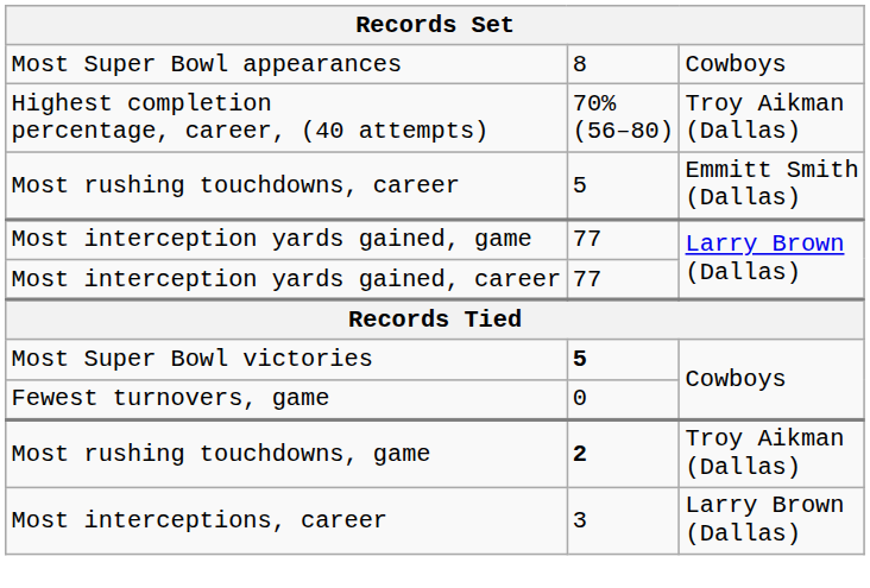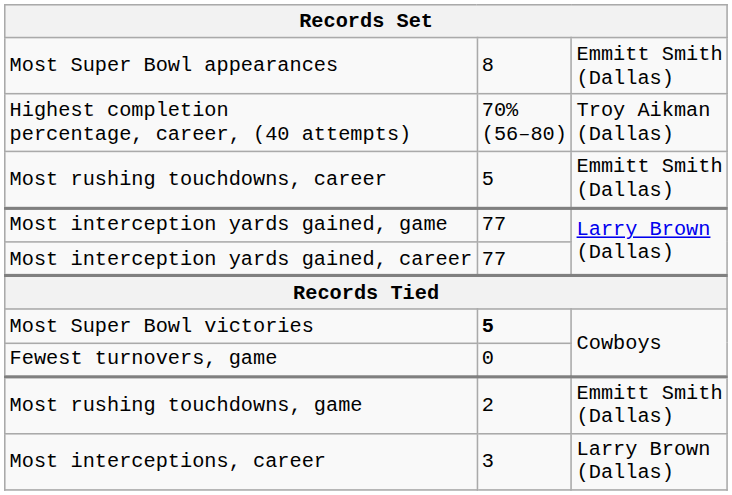 <table class="wikitable">
 <tr>
 <th colspan=3>Records Set</th>
 </tr>
 <tr>
 <td>Most Super Bowl appearances</td>
 <td>8</td>
-<td>Cowboys</td>
+<td>Emmitt Smith<br>(Dallas)</td>
 </tr>
 <tr>
 <td>Highest completion<br>percentage, career, (40 attempts)</td>
 <td>70%<br>(56–80)</td>
 <td>Troy Aikman<br>(Dallas)</td>
 </tr>
 <tr style="border-bottom: 2px solid gray">
 <td>Most rushing touchdowns, career</td>
 <td>5</td>
 <td>Emmitt Smith<br>(Dallas)</td>
 </tr>
 <tr>
 <td>Most interception yards gained, game</td>
 <td>77</td>
 <td rowspan=2><a href='#'>Larry Brown</a><br>(Dallas)</td>
 </tr>
 <tr style="border-bottom: 2px solid gray">
 <td>Most interception yards gained, career</td>
 <td>77</td>
 </tr>
 <tr>
 <th colspan=3>Records Tied</th>
 </tr>
 <tr>
 <td>Most Super Bowl victories</td>
 <td><strong>5</strong></td>
 <td rowspan=2>Cowboys</td>
 </tr>
 <tr style="border-bottom: 2px solid gray">
 <td>Fewest turnovers, game</td>
 <td>0</td>
 </tr>
 <tr>
 <td>Most rushing touchdowns, game</td>
-<td><strong>2</strong></td>
-<td>Troy Aikman<br>(Dallas)</td>
+<td>2</td>
+<td>Emmitt Smith<br>(Dallas)</td>
 </tr>
 <tr>
 <td>Most interceptions, career</td>
 <td>3</td>
 <td>Larry Brown<br>(Dallas)</td>
 </tr>
 </table>
